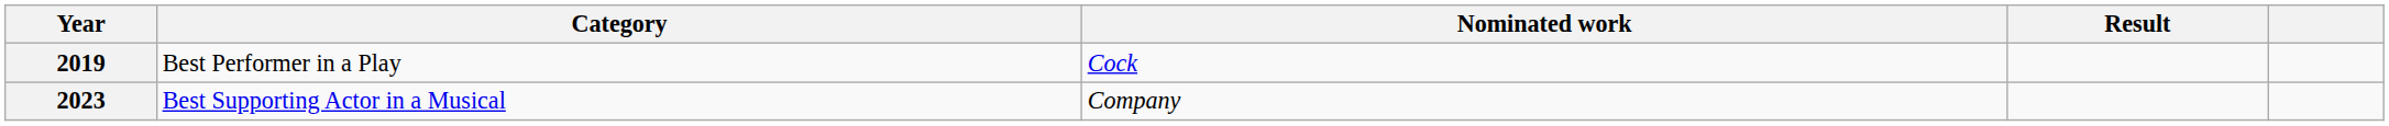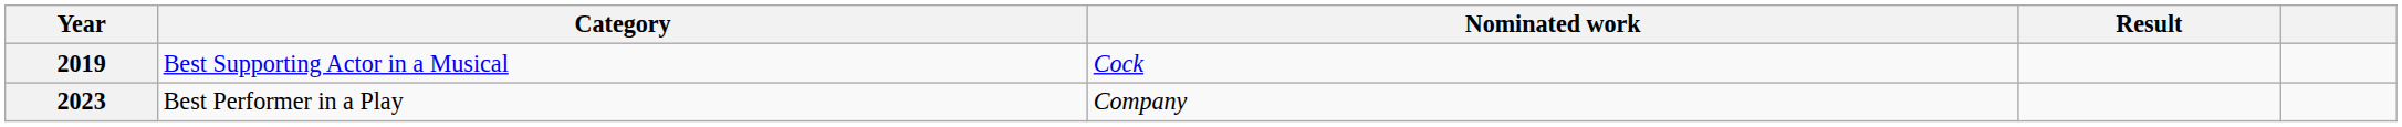 <table class="wikitable sortable">
 <tr>
 <th width="1%">Year</th>
 <th width="8%">Category</th>
 <th width="8%">Nominated work</th>
 <th width="2%">Result</th>
 <th width="1%" class="unsortable"></th>
 </tr>
 <tr>
 <th style="text-align:center;">2019</th>
-<td>Best Performer in a Play</td>
+<td><a href='#'>Best Supporting Actor in a Musical</a></td>
 <td><em><a href='#'>Cock</a></em></td>
 <td></td>
 <td style="text-align:center;"></td>
 </tr>
 <tr>
 <th>2023</th>
-<td><a href='#'>Best Supporting Actor in a Musical</a></td>
+<td>Best Performer in a Play</td>
 <td><em>Company</em></td>
 <td></td>
 <td style="text-align:center;"></td>
 </tr>
 </table>
